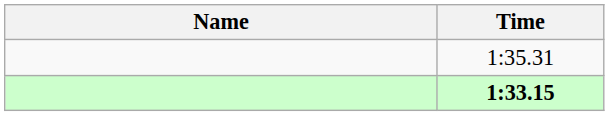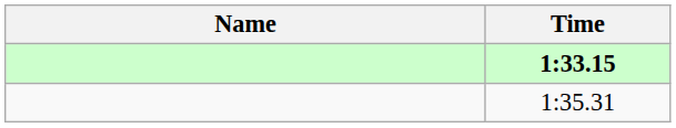 <table class="wikitable" style="text-align:center;">
 <tr>
 <th style="width:19em">Name</th>
 <th style="width:7em">Time</th>
 </tr>
+<tr bgcolor=ccffcc>
+<td align=left><strong></strong></td>
+<td><strong>1:33.15</strong></td>
+</tr>
 <tr>
 <td align=left></td>
 <td>1:35.31</td>
 </tr>
-<tr bgcolor=ccffcc>
-<td align=left><strong></strong></td>
-<td><strong>1:33.15</strong></td>
-</tr>
 </table>
